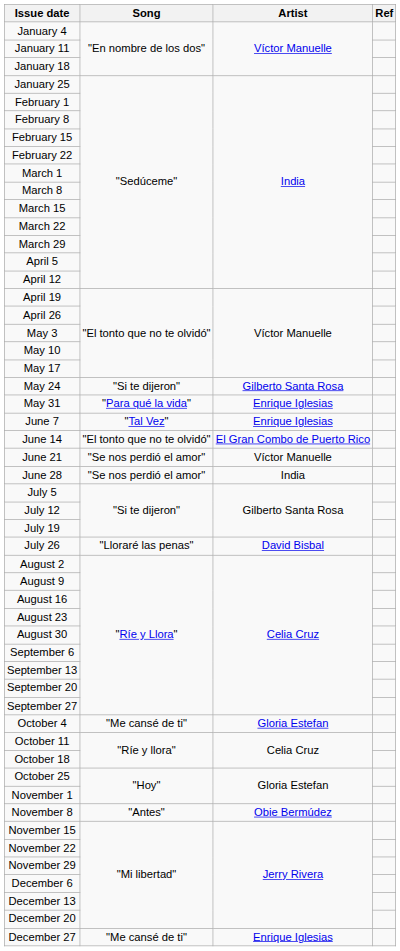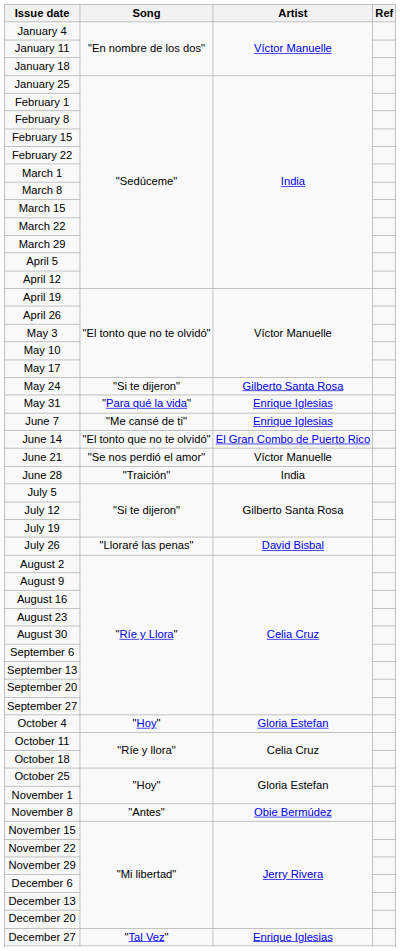 <table class="wikitable" style="text-align: center;">
 <tr>
 <th>Issue date</th>
 <th>Song</th>
 <th>Artist</th>
 <th>Ref</th>
 </tr>
 <tr>
 <td>January 4</td>
 <td style="text-align: center;" rowspan="3">"En nombre de los dos"</td>
 <td style="text-align: center;" rowspan="3"><a href='#'>Víctor Manuelle</a></td>
 <td style="text-align: center;"></td>
 </tr>
 <tr>
 <td>January 11</td>
 <td style="text-align: center;"></td>
 </tr>
 <tr>
 <td>January 18</td>
 <td style="text-align: center;"></td>
 </tr>
 <tr>
 <td>January 25</td>
 <td style="text-align: center;" rowspan="12">"Sedúceme"</td>
 <td style="text-align: center;" rowspan="12"><a href='#'>India</a></td>
 <td style="text-align: center;"></td>
 </tr>
 <tr>
 <td>February 1</td>
 <td style="text-align: center;"></td>
 </tr>
 <tr>
 <td>February 8</td>
 <td style="text-align: center;"></td>
 </tr>
 <tr>
 <td>February 15</td>
 <td style="text-align: center;"></td>
 </tr>
 <tr>
 <td>February 22</td>
 <td style="text-align: center;"></td>
 </tr>
 <tr>
 <td>March 1</td>
 <td style="text-align: center;"></td>
 </tr>
 <tr>
 <td>March 8</td>
 <td style="text-align: center;"></td>
 </tr>
 <tr>
 <td>March 15</td>
 <td style="text-align: center;"></td>
 </tr>
 <tr>
 <td>March 22</td>
 <td style="text-align: center;"></td>
 </tr>
 <tr>
 <td>March 29</td>
 <td style="text-align: center;"></td>
 </tr>
 <tr>
 <td>April 5</td>
 <td style="text-align: center;"></td>
 </tr>
 <tr>
 <td>April 12</td>
 <td style="text-align: center;"></td>
 </tr>
 <tr>
 <td>April 19</td>
 <td style="text-align: center;" rowspan="5">"El tonto que no te olvidó"</td>
 <td style="text-align: center;" rowspan="5">Víctor Manuelle</td>
 <td style="text-align: center;"></td>
 </tr>
 <tr>
 <td>April 26</td>
 <td style="text-align: center;"></td>
 </tr>
 <tr>
 <td>May 3</td>
 <td style="text-align: center;"></td>
 </tr>
 <tr>
 <td>May 10</td>
 <td style="text-align: center;"></td>
 </tr>
 <tr>
 <td>May 17</td>
 <td style="text-align: center;"></td>
 </tr>
 <tr>
 <td>May 24</td>
 <td style="text-align: center;" rowspan="1">"Si te dijeron"</td>
 <td style="text-align: center;" rowspan="1"><a href='#'>Gilberto Santa Rosa</a></td>
 <td style="text-align: center;"></td>
 </tr>
 <tr>
 <td>May 31</td>
 <td style="text-align: center;" rowspan="1">"<a href='#'>Para qué la vida</a>"</td>
 <td style="text-align: center;" rowspan="1"><a href='#'>Enrique Iglesias</a></td>
 <td style="text-align: center;"></td>
 </tr>
 <tr>
 <td>June 7</td>
-<td style="text-align: center;" rowspan="1">"<a href='#'>Tal Vez</a>"</td>
+<td style="text-align: center;" rowspan="1">"Me cansé de ti"</td>
 <td style="text-align: center;" rowspan="1"><a href='#'>Enrique Iglesias</a></td>
 <td style="text-align: center;"></td>
 </tr>
 <tr>
 <td>June 14</td>
 <td style="text-align: center;" rowspan="1">"El tonto que no te olvidó"</td>
 <td style="text-align: center;" rowspan="1"><a href='#'>El Gran Combo de Puerto Rico</a></td>
 <td style="text-align: center;"></td>
 </tr>
 <tr>
 <td>June 21</td>
 <td style="text-align: center;" rowspan="1">"Se nos perdió el amor"</td>
 <td style="text-align: center;" rowspan="1">Víctor Manuelle</td>
 <td style="text-align: center;"></td>
 </tr>
 <tr>
 <td>June 28</td>
-<td style="text-align: center;" rowspan="1">"Se nos perdió el amor"</td>
+<td style="text-align: center;" rowspan="1">"Traición"</td>
 <td style="text-align: center;" rowspan="1">India</td>
 <td style="text-align: center;"></td>
 </tr>
 <tr>
 <td>July 5</td>
 <td style="text-align: center;" rowspan="3">"Si te dijeron"</td>
 <td style="text-align: center;" rowspan="3">Gilberto Santa Rosa</td>
 <td style="text-align: center;"></td>
 </tr>
 <tr>
 <td>July 12</td>
 <td style="text-align: center;"></td>
 </tr>
 <tr>
 <td>July 19</td>
 <td style="text-align: center;"></td>
 </tr>
 <tr>
 <td>July 26</td>
 <td style="text-align: center;" rowspan="1">"Lloraré las penas"</td>
 <td style="text-align: center;" rowspan="1"><a href='#'>David Bisbal</a></td>
 <td style="text-align: center;"></td>
 </tr>
 <tr>
 <td>August 2</td>
 <td style="text-align: center;" rowspan="9">"<a href='#'>Ríe y Llora</a>"</td>
 <td style="text-align: center;" rowspan="9"><a href='#'>Celia Cruz</a></td>
 <td style="text-align: center;"></td>
 </tr>
 <tr>
 <td>August 9</td>
 <td style="text-align: center;"></td>
 </tr>
 <tr>
 <td>August 16</td>
 <td style="text-align: center;"></td>
 </tr>
 <tr>
 <td>August 23</td>
 <td style="text-align: center;"></td>
 </tr>
 <tr>
 <td>August 30</td>
 <td style="text-align: center;"></td>
 </tr>
 <tr>
 <td>September 6</td>
 <td style="text-align: center;"></td>
 </tr>
 <tr>
 <td>September 13</td>
 <td style="text-align: center;"></td>
 </tr>
 <tr>
 <td>September 20</td>
 <td style="text-align: center;"></td>
 </tr>
 <tr>
 <td>September 27</td>
 <td style="text-align: center;"></td>
 </tr>
 <tr>
 <td>October 4</td>
-<td style="text-align: center;" rowspan="1">"Me cansé de ti"</td>
+<td style="text-align: center;" rowspan="1">"<a href='#'>Hoy</a>"</td>
 <td style="text-align: center;" rowspan="1"><a href='#'>Gloria Estefan</a></td>
 <td style="text-align: center;"></td>
 </tr>
 <tr>
 <td>October 11</td>
 <td style="text-align: center;" rowspan="2">"Ríe y llora"</td>
 <td style="text-align: center;" rowspan="2">Celia Cruz</td>
 <td style="text-align: center;"></td>
 </tr>
 <tr>
 <td>October 18</td>
 <td style="text-align: center;"></td>
 </tr>
 <tr>
 <td>October 25</td>
 <td style="text-align: center;" rowspan="2">"Hoy"</td>
 <td style="text-align: center;" rowspan="2">Gloria Estefan</td>
 <td style="text-align: center;"></td>
 </tr>
 <tr>
 <td>November 1</td>
 <td style="text-align: center;"></td>
 </tr>
 <tr>
 <td>November 8</td>
 <td style="text-align: center;" rowspan="1">"Antes"</td>
 <td style="text-align: center;" rowspan="1"><a href='#'>Obie Bermúdez</a></td>
 <td style="text-align: center;"></td>
 </tr>
 <tr>
 <td>November 15</td>
 <td style="text-align: center;" rowspan="6">"Mi libertad"</td>
 <td style="text-align: center;" rowspan="6"><a href='#'>Jerry Rivera</a></td>
 <td style="text-align: center;"></td>
 </tr>
 <tr>
 <td>November 22</td>
 <td style="text-align: center;"></td>
 </tr>
 <tr>
 <td>November 29</td>
 <td style="text-align: center;"></td>
 </tr>
 <tr>
 <td>December 6</td>
 <td style="text-align: center;"></td>
 </tr>
 <tr>
 <td>December 13</td>
 <td style="text-align: center;"></td>
 </tr>
 <tr>
 <td>December 20</td>
 <td style="text-align: center;"></td>
 </tr>
 <tr>
 <td>December 27</td>
-<td style="text-align: center;" rowspan="1">"Me cansé de ti"</td>
+<td style="text-align: center;" rowspan="1">"<a href='#'>Tal Vez</a>"</td>
 <td style="text-align: center;" rowspan="1"><a href='#'>Enrique Iglesias</a></td>
 <td style="text-align: center;"></td>
 </tr>
 </table>
